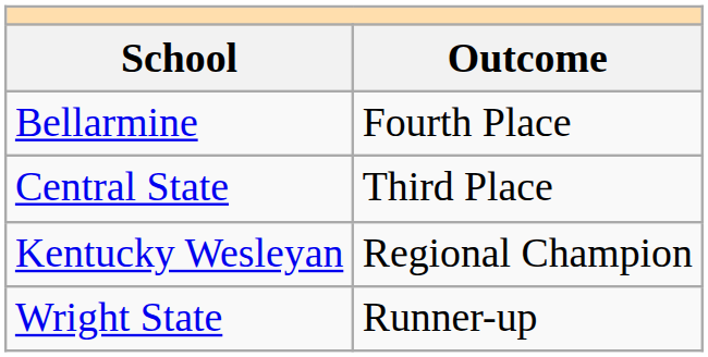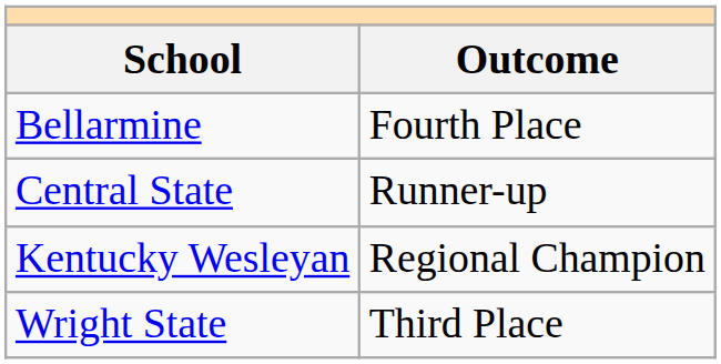 <table class="wikitable" style="float:left; margin-right:1em;">
 <tr>
 <th colspan="3" style="background:#ffdead;"></th>
 </tr>
 <tr>
 <th>School</th>
 <th>Outcome</th>
 </tr>
 <tr>
 <td><a href='#'>Bellarmine</a></td>
 <td>Fourth Place</td>
 </tr>
 <tr>
 <td><a href='#'>Central State</a></td>
-<td>Third Place</td>
+<td>Runner-up</td>
 </tr>
 <tr>
 <td><a href='#'>Kentucky Wesleyan</a></td>
 <td>Regional Champion</td>
 </tr>
 <tr>
 <td><a href='#'>Wright State</a></td>
-<td>Runner-up</td>
+<td>Third Place</td>
 </tr>
 </table>
